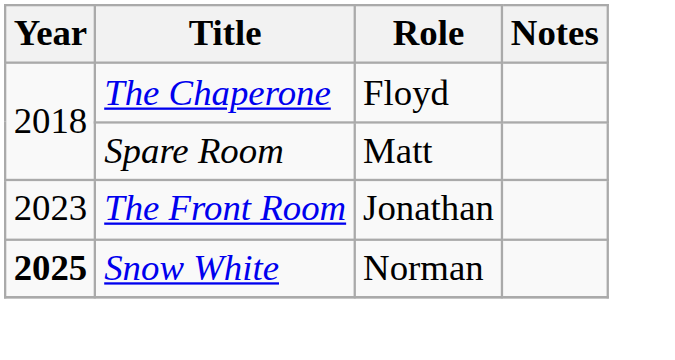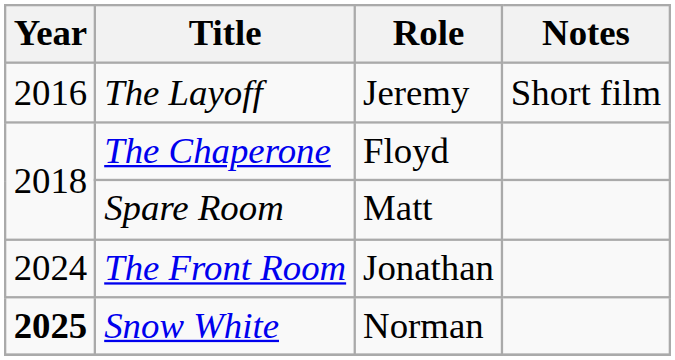 <table class="wikitable">
 <tr>
 <th>Year</th>
 <th>Title</th>
 <th>Role</th>
 <th>Notes</th>
+</tr>
+<tr>
+<td>2016</td>
+<td><em>The Layoff</em></td>
+<td>Jeremy</td>
+<td>Short film</td>
 </tr>
 <tr>
 <td rowspan="2">2018</td>
 <td><em><a href='#'>The Chaperone</a></em></td>
 <td>Floyd</td>
 <td></td>
 </tr>
 <tr>
 <td><em>Spare Room</em></td>
 <td>Matt</td>
 <td></td>
 </tr>
 <tr>
-<td>2023</td>
+<td>2024</td>
 <td><em><a href='#'>The Front Room</a></em></td>
 <td>Jonathan</td>
 <td></td>
 </tr>
 <tr>
 <td><strong>2025</strong></td>
 <td><em><a href='#'>Snow White</a></em></td>
 <td>Norman</td>
 <td></td>
 </tr>
 <tr>
 </tr>
 </table>
